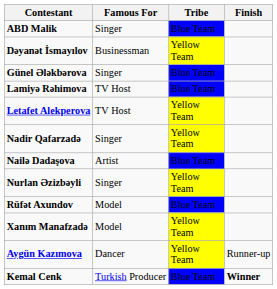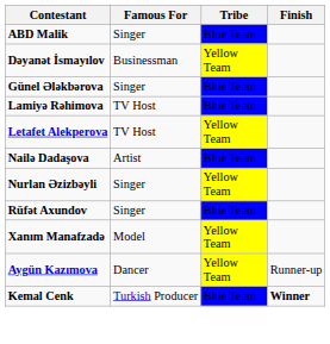 <table class="wikitable">
 <tr>
 <th>Contestant</th>
 <th>Famous For</th>
 <th width=80>Tribe</th>
 <th>Finish</th>
 </tr>
 <tr>
 <td align="left"><strong>ABD Malik</strong></td>
 <td>Singer</td>
 <td style="background:blue;"><span>Blue Team</span></td>
 <td></td>
 </tr>
 <tr>
 <td align="left"><strong>Dəyanət İsmayılov</strong></td>
 <td>Businessman</td>
 <td style="background:yellow;">Yellow Team</td>
 <td></td>
 </tr>
 <tr>
 <td align="left"><strong>Günel Ələkbərova</strong></td>
 <td>Singer</td>
 <td style="background:blue;"><span>Blue Team</span></td>
 <td></td>
 </tr>
 <tr>
 <td align="left"><strong>Lamiyə Rəhimova</strong></td>
 <td>TV Host</td>
 <td style="background:blue;"><span>Blue Team</span></td>
 <td></td>
 </tr>
 <tr>
 <td align="left"><strong><a href='#'>Letafet Alekperova</a></strong></td>
 <td>TV Host</td>
 <td style="background:yellow;">Yellow Team</td>
 <td></td>
 </tr>
 <tr>
-<td align="left"><strong>Nadir Qafarzadə</strong></td>
-<td>Singer</td>
-<td style="background:yellow;">Yellow Team</td>
-<td></td>
-</tr>
-<tr>
 <td align="left"><strong>Nailə Dadaşova</strong></td>
 <td>Artist</td>
 <td style="background:blue;"><span>Blue Team</span></td>
 <td></td>
 </tr>
 <tr>
 <td align="left"><strong>Nurlan Əzizbəyli</strong></td>
 <td>Singer</td>
 <td style="background:yellow;">Yellow Team</td>
 <td></td>
 </tr>
 <tr>
 <td align="left"><strong>Rüfət Axundov</strong></td>
-<td>Model</td>
+<td>Singer</td>
 <td style="background:blue;"><span>Blue Team</span></td>
 <td></td>
 </tr>
 <tr>
 <td align="left"><strong>Xanım Manafzadə</strong></td>
 <td>Model</td>
 <td style="background:yellow;">Yellow Team</td>
 <td></td>
 </tr>
 <tr>
 <td align="left"><strong><a href='#'>Aygün Kazımova</a></strong></td>
 <td>Dancer</td>
 <td style="background:yellow;">Yellow Team</td>
 <td>Runner-up</td>
 </tr>
 <tr>
 <td align="left"><strong>Kemal Cenk</strong></td>
 <td><a href='#'>Turkish</a> Producer</td>
 <td style="background:blue;"><span>Blue Team</span></td>
 <td><strong>Winner</strong></td>
 </tr>
 </table>
